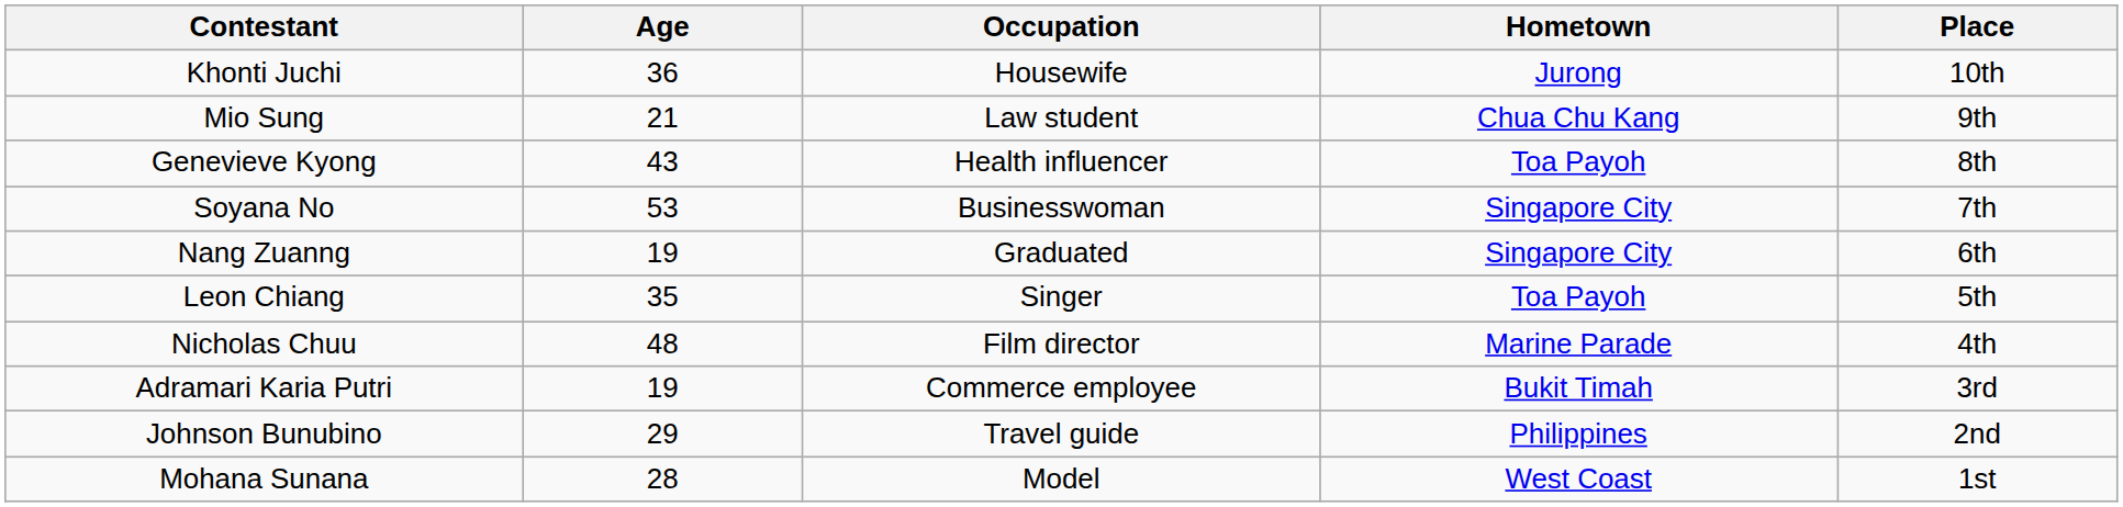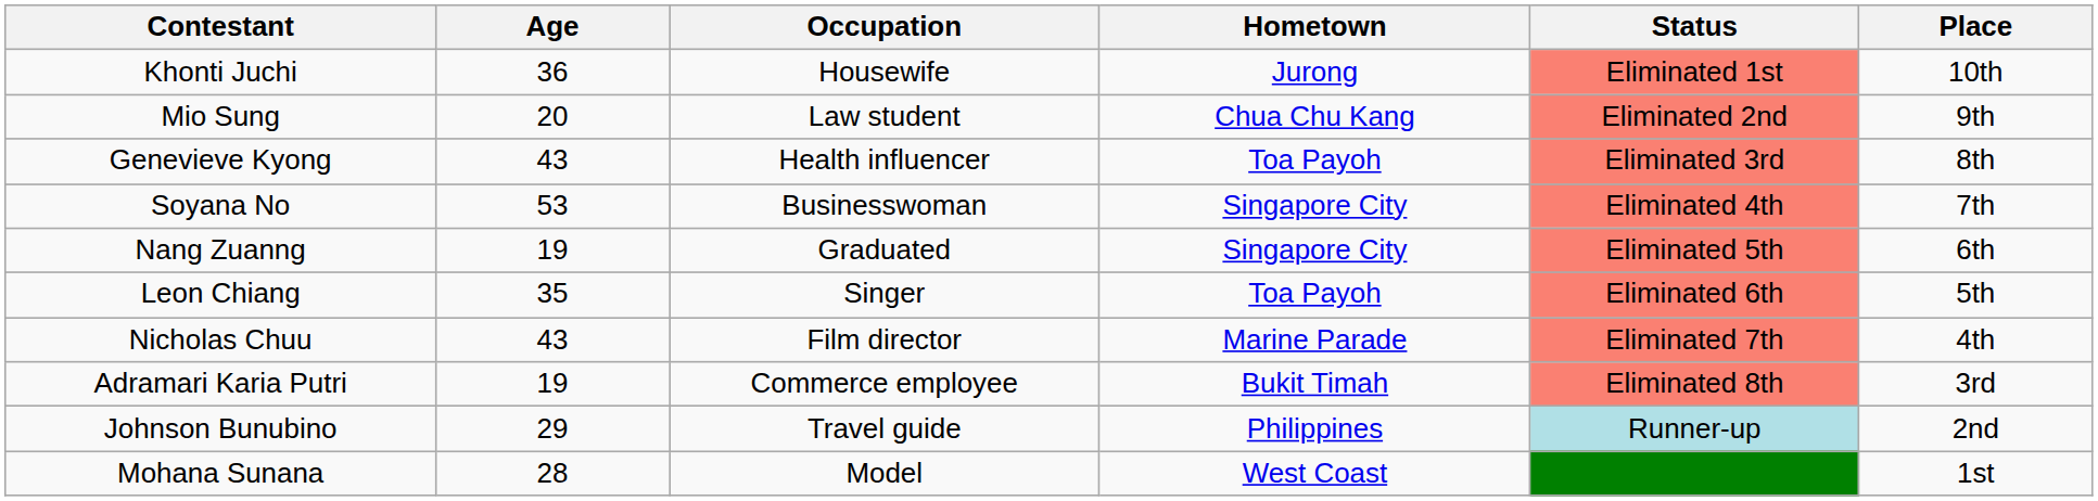 <table class="wikitable" style="font-size:100%; width:75%; text-align:center;">
 <tr>
 <th width="14.4%">Contestant</th>
 <th width="07.8%">Age</th>
 <th width="14.4%">Occupation</th>
 <th width="14.4%">Hometown</th>
+<th width="11.0%">Status</th>
 <th width="07.8%">Place</th>
 </tr>
 <tr>
 <td>Khonti Juchi</td>
 <td>36</td>
 <td>Housewife</td>
 <td><a href='#'>Jurong</a></td>
+<td bgcolor=#fa8072>Eliminated 1st</td>
 <td>10th</td>
 </tr>
 <tr>
 <td>Mio Sung</td>
-<td>21</td>
+<td>20</td>
 <td>Law student</td>
 <td><a href='#'>Chua Chu Kang</a></td>
+<td bgcolor=#fa8072>Eliminated 2nd</td>
 <td>9th</td>
 </tr>
 <tr>
 <td>Genevieve Kyong</td>
 <td>43</td>
 <td>Health influencer</td>
 <td><a href='#'>Toa Payoh</a></td>
+<td bgcolor=#fa8072>Eliminated 3rd</td>
 <td>8th</td>
 </tr>
 <tr>
 <td>Soyana No</td>
 <td>53</td>
 <td>Businesswoman</td>
 <td><a href='#'>Singapore City</a></td>
+<td bgcolor=#fa8072>Eliminated 4th</td>
 <td>7th</td>
 </tr>
 <tr>
 <td>Nang Zuanng</td>
 <td>19</td>
 <td>Graduated</td>
 <td><a href='#'>Singapore City</a></td>
+<td bgcolor=#fa8072>Eliminated 5th</td>
 <td>6th</td>
 </tr>
 <tr>
 <td>Leon Chiang</td>
 <td>35</td>
 <td>Singer</td>
 <td><a href='#'>Toa Payoh</a></td>
+<td bgcolor=#fa8072>Eliminated 6th</td>
 <td>5th</td>
 </tr>
 <tr>
 <td>Nicholas Chuu</td>
-<td>48</td>
+<td>43</td>
 <td>Film director</td>
 <td><a href='#'>Marine Parade</a></td>
+<td bgcolor=#fa8072>Eliminated 7th</td>
 <td>4th</td>
 </tr>
 <tr>
 <td>Adramari Karia Putri</td>
 <td>19</td>
 <td>Commerce employee</td>
 <td><a href='#'>Bukit Timah</a></td>
+<td bgcolor=#fa8072>Eliminated 8th</td>
 <td>3rd</td>
 </tr>
 <tr>
 <td>Johnson Bunubino</td>
 <td>29</td>
 <td>Travel guide</td>
 <td><a href='#'>Philippines</a></td>
+<td bgcolor=#B0E0E6>Runner-up</td>
 <td>2nd</td>
 </tr>
 <tr>
 <td>Mohana Sunana</td>
 <td>28</td>
 <td>Model</td>
 <td><a href='#'>West Coast</a></td>
+<td bgcolor=green></td>
 <td>1st</td>
 </tr>
 </table>
